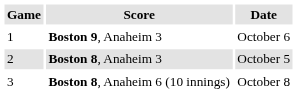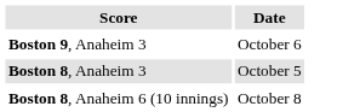 <table border="0" cellspacing="3" cellpadding="3">
 <tr style="background: #e3e3e3;">
-<th>Game</th>
 <th>Score</th>
 <th>Date</th>
 </tr>
 <tr>
-<td>1</td>
 <td><strong>Boston 9</strong>, Anaheim 3</td>
 <td>October 6</td>
 </tr>
 <tr style="background: #e3e3e3;">
-<td>2</td>
 <td><strong>Boston 8</strong>, Anaheim 3</td>
 <td>October 5</td>
 </tr>
 <tr>
-<td>3</td>
 <td><strong>Boston 8</strong>, Anaheim 6 (10 innings)</td>
 <td>October 8</td>
 </tr>
 </table>
